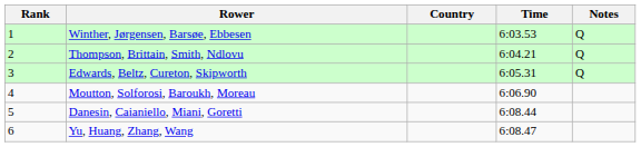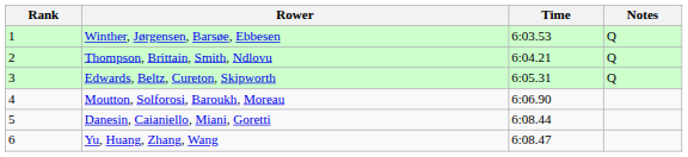 <table class="wikitable sortable" width=65%>
 <tr>
 <th>Rank</th>
 <th>Rower</th>
-<th>Country</th>
 <th>Time</th>
 <th>Notes</th>
 </tr>
 <tr bgcolor=ccffcc>
 <td>1</td>
 <td><a href='#'>Winther</a>, <a href='#'>Jørgensen</a>, <a href='#'>Barsøe</a>, <a href='#'>Ebbesen</a></td>
-<td></td>
 <td>6:03.53</td>
 <td>Q</td>
 </tr>
 <tr bgcolor=ccffcc>
 <td>2</td>
 <td><a href='#'>Thompson</a>, <a href='#'>Brittain</a>, <a href='#'>Smith</a>, <a href='#'>Ndlovu</a></td>
-<td></td>
 <td>6:04.21</td>
 <td>Q</td>
 </tr>
 <tr bgcolor=ccffcc>
 <td>3</td>
 <td><a href='#'>Edwards</a>, <a href='#'>Beltz</a>, <a href='#'>Cureton</a>, <a href='#'>Skipworth</a></td>
-<td></td>
 <td>6:05.31</td>
 <td>Q</td>
 </tr>
 <tr>
 <td>4</td>
 <td><a href='#'>Moutton</a>, <a href='#'>Solforosi</a>, <a href='#'>Baroukh</a>, <a href='#'>Moreau</a></td>
-<td></td>
 <td>6:06.90</td>
 <td></td>
 </tr>
 <tr>
 <td>5</td>
 <td><a href='#'>Danesin</a>, <a href='#'>Caianiello</a>, <a href='#'>Miani</a>, <a href='#'>Goretti</a></td>
-<td></td>
 <td>6:08.44</td>
 <td></td>
 </tr>
 <tr>
 <td>6</td>
 <td><a href='#'>Yu</a>, <a href='#'>Huang</a>, <a href='#'>Zhang</a>, <a href='#'>Wang</a></td>
-<td></td>
 <td>6:08.47</td>
 <td></td>
 </tr>
 </table>
